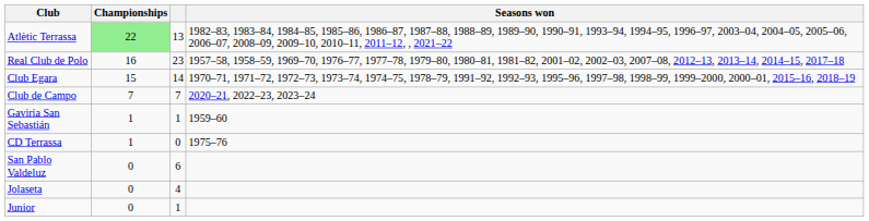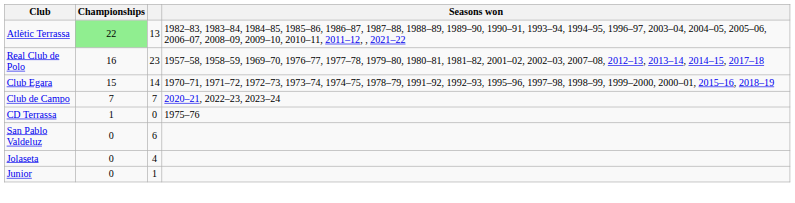 <table class="wikitable sortable">
 <tr>
 <th>Club</th>
 <th>Championships</th>
 <th></th>
 <th>Seasons won</th>
 </tr>
 <tr>
 <td><a href='#'>Atlètic Terrassa</a></td>
 <td align=center style="background: lightgreen;">22</td>
 <td align=center>13</td>
 <td>1982–83, 1983–84, 1984–85, 1985–86, 1986–87, 1987–88, 1988–89, 1989–90, 1990–91, 1993–94, 1994–95, 1996–97, 2003–04, 2004–05, 2005–06, 2006–07, 2008–09, 2009–10, 2010–11, <a href='#'>2011–12</a>, , <a href='#'>2021–22</a></td>
 </tr>
 <tr>
 <td><a href='#'>Real Club de Polo</a></td>
 <td align=center>16</td>
 <td align=center>23</td>
 <td>1957–58, 1958–59, 1969–70, 1976–77, 1977–78, 1979–80, 1980–81, 1981–82, 2001–02, 2002–03, 2007–08, <a href='#'>2012–13</a>, <a href='#'>2013–14</a>, <a href='#'>2014–15</a>, <a href='#'>2017–18</a></td>
 </tr>
 <tr>
 <td><a href='#'>Club Egara</a></td>
 <td align=center>15</td>
 <td align=center>14</td>
 <td>1970–71, 1971–72, 1972–73, 1973–74, 1974–75, 1978–79, 1991–92, 1992–93, 1995–96, 1997–98, 1998–99, 1999–2000, 2000–01, <a href='#'>2015–16</a>, <a href='#'>2018–19</a></td>
 </tr>
 <tr>
 <td><a href='#'>Club de Campo</a></td>
 <td align=center>7</td>
 <td align=center>7</td>
 <td><a href='#'>2020–21</a>, 2022–23, 2023–24</td>
 </tr>
 <tr>
-<td><a href='#'>Gaviria San Sebastián</a></td>
-<td align=center>1</td>
-<td align=center>1</td>
-<td>1959–60</td>
-</tr>
-<tr>
 <td><a href='#'>CD Terrassa</a></td>
 <td align=center>1</td>
 <td align=center>0</td>
 <td>1975–76</td>
 </tr>
 <tr>
 <td><a href='#'>San Pablo Valdeluz</a></td>
 <td align=center>0</td>
 <td align=center>6</td>
 <td></td>
 </tr>
 <tr>
 <td><a href='#'>Jolaseta</a></td>
 <td align=center>0</td>
 <td align=center>4</td>
 <td></td>
 </tr>
 <tr>
 <td><a href='#'>Junior</a></td>
 <td align=center>0</td>
 <td align=center>1</td>
 <td></td>
 </tr>
 </table>
